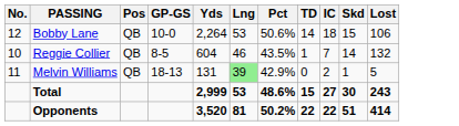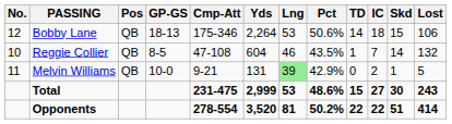 <table class="wikitable" style="white-spacepanowrap;">
 <tr>
 <th>No.</th>
 <th>PASSING</th>
 <th>Pos</th>
 <th>GP-GS</th>
+<th>Cmp-Att</th>
 <th>Yds</th>
 <th>Lng</th>
 <th>Pct</th>
 <th>TD</th>
 <th>IC</th>
 <th>Skd</th>
 <th>Lost</th>
 </tr>
 <tr>
 <td>12</td>
 <td><a href='#'>Bobby Lane</a></td>
 <td>QB</td>
-<td>10-0</td>
+<td>18-13</td>
+<td>175-346</td>
 <td>2,264</td>
 <td>53</td>
 <td>50.6%</td>
 <td>14</td>
 <td>18</td>
 <td>15</td>
 <td>106</td>
 </tr>
 <tr>
 <td>10</td>
 <td><a href='#'>Reggie Collier</a></td>
 <td>QB</td>
 <td>8-5</td>
+<td>47-108</td>
 <td>604</td>
 <td>46</td>
 <td>43.5%</td>
 <td>1</td>
 <td>7</td>
 <td>14</td>
 <td>132</td>
 </tr>
 <tr>
 <td>11</td>
 <td><a href='#'>Melvin Williams</a></td>
 <td>QB</td>
-<td>18-13</td>
+<td>10-0</td>
+<td>9-21</td>
 <td>131</td>
 <td style="background: lightgreen;">39</td>
 <td>42.9%</td>
 <td>0</td>
 <td>2</td>
 <td>1</td>
 <td>5</td>
 </tr>
 <tr>
 <td></td>
 <td><strong>Total</strong></td>
 <td></td>
 <td> </td>
+<td><strong>231-475</strong></td>
 <td><strong>2,999</strong></td>
 <td><strong>53</strong></td>
 <td><strong>48.6%</strong></td>
 <td><strong>15</strong></td>
 <td><strong>27</strong></td>
 <td><strong>30</strong></td>
 <td><strong>243</strong></td>
 </tr>
 <tr>
 <td></td>
 <td><strong>Opponents</strong></td>
 <td></td>
 <td> </td>
+<td><strong>278-554</strong></td>
 <td><strong>3,520</strong></td>
 <td><strong>81</strong></td>
 <td><strong>50.2%</strong></td>
 <td><strong>22</strong></td>
 <td><strong>22</strong></td>
 <td><strong>51</strong></td>
 <td><strong>414</strong></td>
 </tr>
 </table>
